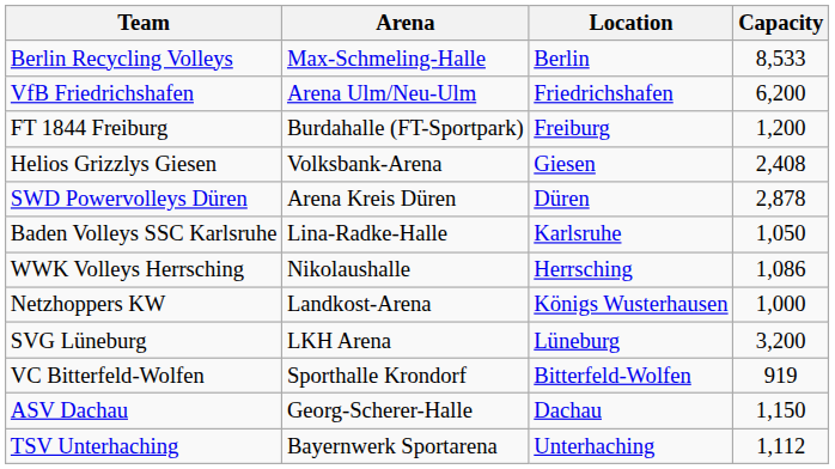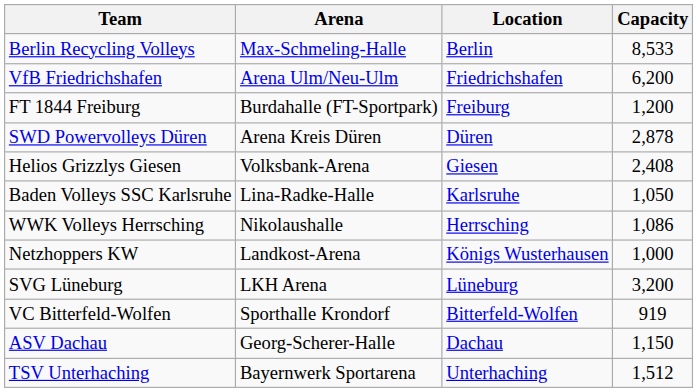 <table class="wikitable sortable">
 <tr>
 <th class="unsortable">Team</th>
 <th class="unsortable">Arena</th>
 <th class="unsortable">Location</th>
 <th>Capacity</th>
 </tr>
 <tr>
 <td><a href='#'>Berlin Recycling Volleys</a></td>
 <td><a href='#'>Max-Schmeling-Halle</a></td>
 <td><a href='#'>Berlin</a></td>
 <td style="text-align:center;">8,533</td>
 </tr>
 <tr>
 <td><a href='#'>VfB Friedrichshafen</a></td>
 <td><a href='#'>Arena Ulm/Neu-Ulm</a></td>
 <td><a href='#'>Friedrichshafen</a></td>
 <td style="text-align:center;">6,200</td>
 </tr>
 <tr>
 <td>FT 1844 Freiburg</td>
 <td>Burdahalle (FT-Sportpark)</td>
 <td><a href='#'>Freiburg</a></td>
 <td style="text-align:center;">1,200</td>
 </tr>
 <tr>
+<td><a href='#'>SWD Powervolleys Düren</a></td>
+<td>Arena Kreis Düren</td>
+<td><a href='#'>Düren</a></td>
+<td style="text-align:center;">2,878</td>
+</tr>
+<tr>
 <td>Helios Grizzlys Giesen</td>
 <td>Volksbank-Arena</td>
 <td><a href='#'>Giesen</a></td>
 <td style="text-align:center;">2,408</td>
-</tr>
-<tr>
-<td><a href='#'>SWD Powervolleys Düren</a></td>
-<td>Arena Kreis Düren</td>
-<td><a href='#'>Düren</a></td>
-<td style="text-align:center;">2,878</td>
 </tr>
 <tr>
 <td>Baden Volleys SSC Karlsruhe</td>
 <td>Lina-Radke-Halle</td>
 <td><a href='#'>Karlsruhe</a></td>
 <td style="text-align:center;">1,050</td>
 </tr>
 <tr>
 <td>WWK Volleys Herrsching</td>
 <td>Nikolaushalle</td>
 <td><a href='#'>Herrsching</a></td>
 <td style="text-align:center;">1,086</td>
 </tr>
 <tr>
 <td>Netzhoppers KW</td>
 <td>Landkost-Arena</td>
 <td><a href='#'>Königs Wusterhausen</a></td>
 <td style="text-align:center;">1,000</td>
 </tr>
 <tr>
 <td>SVG Lüneburg</td>
 <td>LKH Arena</td>
 <td><a href='#'>Lüneburg</a></td>
 <td style="text-align:center;">3,200</td>
 </tr>
 <tr>
 <td>VC Bitterfeld-Wolfen</td>
 <td>Sporthalle Krondorf</td>
 <td><a href='#'>Bitterfeld-Wolfen</a></td>
 <td style="text-align:center;">919</td>
 </tr>
 <tr>
 <td><a href='#'>ASV Dachau</a></td>
 <td>Georg-Scherer-Halle</td>
 <td><a href='#'>Dachau</a></td>
 <td style="text-align:center;">1,150</td>
 </tr>
 <tr>
 <td><a href='#'>TSV Unterhaching</a></td>
 <td>Bayernwerk Sportarena</td>
 <td><a href='#'>Unterhaching</a></td>
-<td style="text-align:center;">1,112</td>
+<td style="text-align:center;">1,512</td>
 </tr>
 </table>
